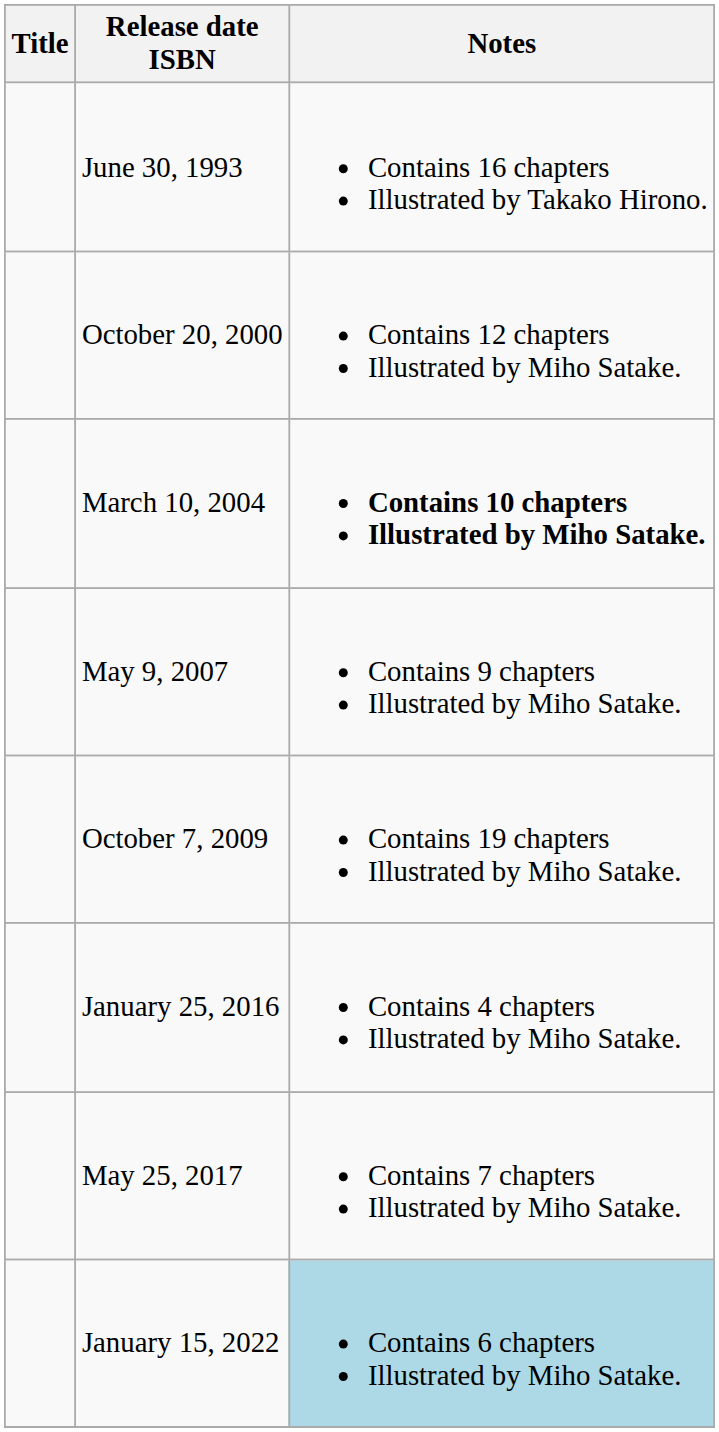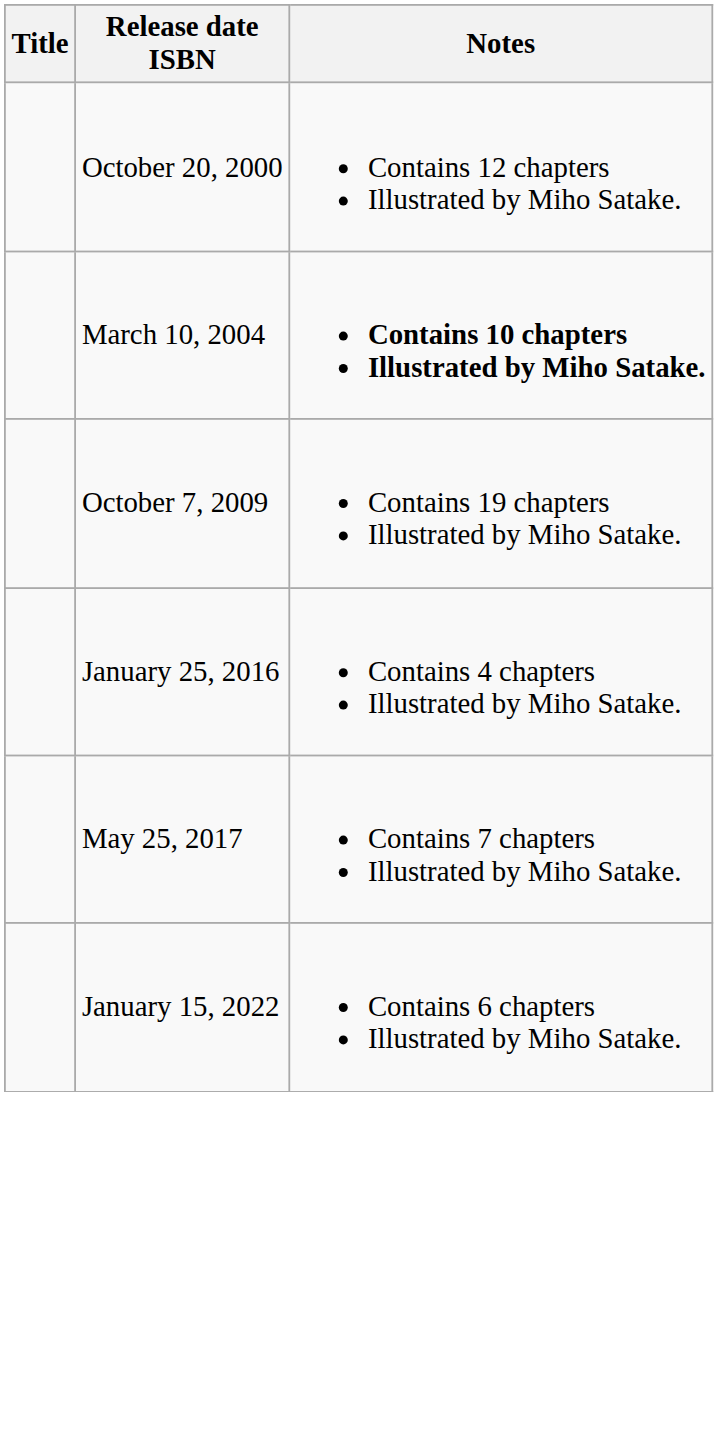 <table class="wikitable">
 <tr>
 <th><strong>Title</strong></th>
 <th><strong>Release date</strong><br><strong>ISBN</strong></th>
 <th><strong>Notes</strong></th>
-</tr>
-<tr>
-<td></td>
-<td>June 30, 1993 <br></td>
-<td><br><ul><li>Contains 16 chapters</li><li>Illustrated by Takako Hirono.</li></ul></td>
 </tr>
 <tr>
 <td></td>
 <td>October 20, 2000 <br></td>
 <td><br><ul><li>Contains 12 chapters</li><li>Illustrated by Miho Satake.</li></ul></td>
 </tr>
 <tr>
 <td></td>
 <td>March 10, 2004 <br></td>
 <td><strong><br><ul><li>Contains 10 chapters</li><li>Illustrated by Miho Satake.</li></ul></strong></td>
-</tr>
-<tr>
-<td></td>
-<td>May 9, 2007 <br></td>
-<td><br><ul><li>Contains 9 chapters</li><li>Illustrated by Miho Satake.</li></ul></td>
 </tr>
 <tr>
 <td></td>
 <td>October 7, 2009 <br></td>
 <td><br><ul><li>Contains 19 chapters</li><li>Illustrated by Miho Satake.</li></ul></td>
 </tr>
 <tr>
 <td></td>
 <td>January 25, 2016 <br></td>
 <td><br><ul><li>Contains 4 chapters</li><li>Illustrated by Miho Satake.</li></ul></td>
 </tr>
 <tr>
 <td></td>
 <td>May 25, 2017 <br></td>
 <td><br><ul><li>Contains 7 chapters</li><li>Illustrated by Miho Satake.</li></ul></td>
 </tr>
 <tr>
 <td></td>
 <td>January 15, 2022 <br></td>
-<td style="background: lightblue;"><br><ul><li>Contains 6 chapters</li><li>Illustrated by Miho Satake.</li></ul></td>
+<td><br><ul><li>Contains 6 chapters</li><li>Illustrated by Miho Satake.</li></ul></td>
 </tr>
 <tr>
 </tr>
 </table>
